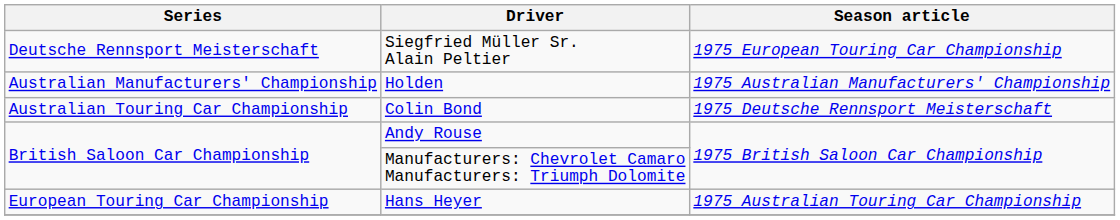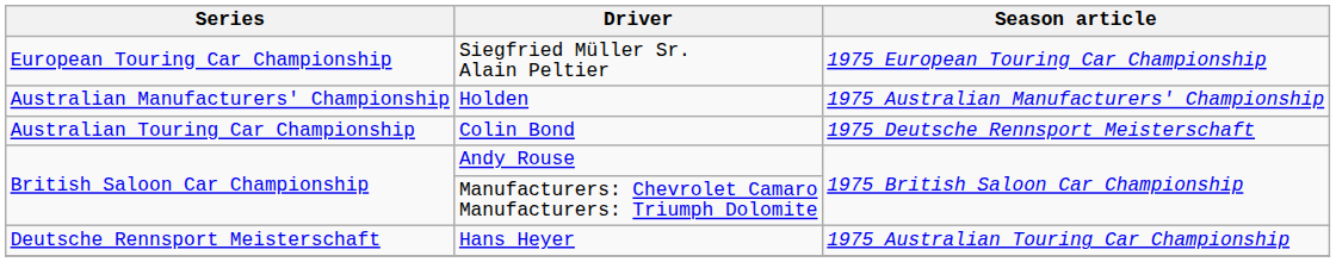 <table class="wikitable" style="font-size: 87%;">
 <tr>
 <th>Series</th>
 <th>Driver</th>
 <th>Season article</th>
 </tr>
 <tr>
-<td><a href='#'>Deutsche Rennsport Meisterschaft</a></td>
+<td><a href='#'>European Touring Car Championship</a></td>
 <td> Siegfried Müller Sr.<br> Alain Peltier</td>
 <td><em><a href='#'>1975 European Touring Car Championship</a></em></td>
 </tr>
 <tr>
 <td><a href='#'>Australian Manufacturers' Championship</a></td>
 <td> <a href='#'>Holden</a></td>
 <td><em><a href='#'>1975 Australian Manufacturers' Championship</a></em></td>
 </tr>
 <tr>
 <td><a href='#'>Australian Touring Car Championship</a></td>
 <td> <a href='#'>Colin Bond</a></td>
 <td><em><a href='#'>1975 Deutsche Rennsport Meisterschaft</a></em></td>
 </tr>
 <tr>
 <td rowspan=2><a href='#'>British Saloon Car Championship</a></td>
 <td> <a href='#'>Andy Rouse</a></td>
 <td rowspan=2><em><a href='#'>1975 British Saloon Car Championship</a></em></td>
 </tr>
 <tr>
 <td>Manufacturers:  <a href='#'>Chevrolet Camaro</a><br>Manufacturers:  <a href='#'>Triumph Dolomite</a></td>
 </tr>
 <tr>
-<td><a href='#'>European Touring Car Championship</a></td>
+<td><a href='#'>Deutsche Rennsport Meisterschaft</a></td>
 <td> <a href='#'>Hans Heyer</a></td>
 <td><em><a href='#'>1975 Australian Touring Car Championship</a></em></td>
 </tr>
 <tr>
 </tr>
 </table>
